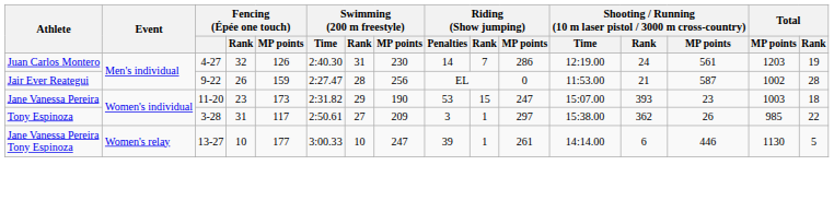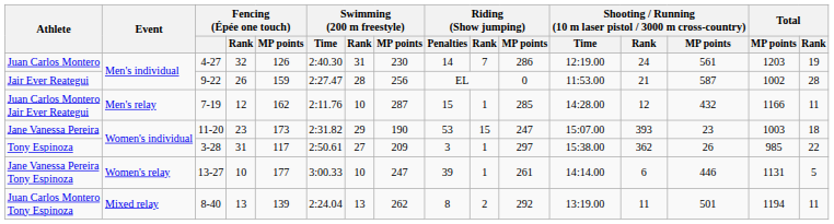 <table class=wikitable style=font-size:90%;text-align:center>
 <tr>
 <th rowspan=2>Athlete</th>
 <th rowspan=2>Event</th>
 <th colspan=3>Fencing<br><span>(Épée one touch)</span></th>
 <th colspan=3>Swimming<br><span>(200 m freestyle)</span></th>
 <th colspan=3>Riding<br><span>(Show jumping)</span></th>
 <th colspan=3>Shooting / Running<br><span>(10 m laser pistol / 3000 m cross-country)</span></th>
 <th colspan=2>Total</th>
 </tr>
 <tr style=font-size:95%>
 <th></th>
 <th>Rank</th>
 <th>MP points</th>
 <th>Time</th>
 <th>Rank</th>
 <th>MP points</th>
 <th>Penalties</th>
 <th>Rank</th>
 <th>MP points</th>
 <th>Time</th>
 <th>Rank</th>
 <th>MP points</th>
 <th>MP points</th>
 <th>Rank</th>
 </tr>
 <tr>
 <td align=left><a href='#'>Juan Carlos Montero</a></td>
 <td align=left rowspan=2><a href='#'>Men's individual</a></td>
 <td>4-27</td>
 <td>32</td>
 <td>126</td>
 <td>2:40.30</td>
 <td>31</td>
 <td>230</td>
 <td>14</td>
 <td>7</td>
 <td>286</td>
 <td>12:19.00</td>
 <td>24</td>
 <td>561</td>
 <td>1203</td>
 <td>19</td>
 </tr>
 <tr>
 <td align=left><a href='#'>Jair Ever Reategui</a></td>
 <td>9-22</td>
 <td>26</td>
 <td>159</td>
 <td>2:27.47</td>
 <td>28</td>
 <td>256</td>
 <td colspan=2>EL</td>
 <td>0</td>
 <td>11:53.00</td>
 <td>21</td>
 <td>587</td>
 <td>1002</td>
 <td>28</td>
 </tr>
 <tr>
+<td align=left><a href='#'>Juan Carlos Montero</a><br><a href='#'>Jair Ever Reategui</a></td>
+<td align=left><a href='#'>Men's relay</a></td>
+<td>7-19</td>
+<td>12</td>
+<td>162</td>
+<td>2:11.76</td>
+<td>10</td>
+<td>287</td>
+<td>15</td>
+<td>1</td>
+<td>285</td>
+<td>14:28.00</td>
+<td>12</td>
+<td>432</td>
+<td>1166</td>
+<td>11</td>
+</tr>
+<tr>
 <td align=left><a href='#'>Jane Vanessa Pereira</a></td>
 <td align=left rowspan=2><a href='#'>Women's individual</a></td>
 <td>11-20</td>
 <td>23</td>
 <td>173</td>
 <td>2:31.82</td>
 <td>29</td>
 <td>190</td>
 <td>53</td>
 <td>15</td>
 <td>247</td>
 <td>15:07.00</td>
 <td>393</td>
 <td>23</td>
 <td>1003</td>
 <td>18</td>
 </tr>
 <tr>
 <td align=left><a href='#'>Tony Espinoza</a></td>
 <td>3-28</td>
 <td>31</td>
 <td>117</td>
 <td>2:50.61</td>
 <td>27</td>
 <td>209</td>
 <td>3</td>
 <td>1</td>
 <td>297</td>
 <td>15:38.00</td>
 <td>362</td>
 <td>26</td>
 <td>985</td>
 <td>22</td>
 </tr>
 <tr>
 <td align=left><a href='#'>Jane Vanessa Pereira</a><br><a href='#'>Tony Espinoza</a></td>
 <td align=left><a href='#'>Women's relay</a></td>
 <td>13-27</td>
 <td>10</td>
 <td>177</td>
 <td>3:00.33</td>
 <td>10</td>
 <td>247</td>
 <td>39</td>
 <td>1</td>
 <td>261</td>
 <td>14:14.00</td>
 <td>6</td>
 <td>446</td>
-<td>1130</td>
+<td>1131</td>
 <td>5</td>
 </tr>
+<tr>
+<td align=left><a href='#'>Juan Carlos Montero</a><br><a href='#'>Tony Espinoza</a></td>
+<td align=left><a href='#'>Mixed relay</a></td>
+<td>8-40</td>
+<td>13</td>
+<td>139</td>
+<td>2:24.04</td>
+<td>13</td>
+<td>262</td>
+<td>8</td>
+<td>2</td>
+<td>292</td>
+<td>13:19.00</td>
+<td>11</td>
+<td>501</td>
+<td>1194</td>
+<td>11</td>
+</tr>
 </table>
